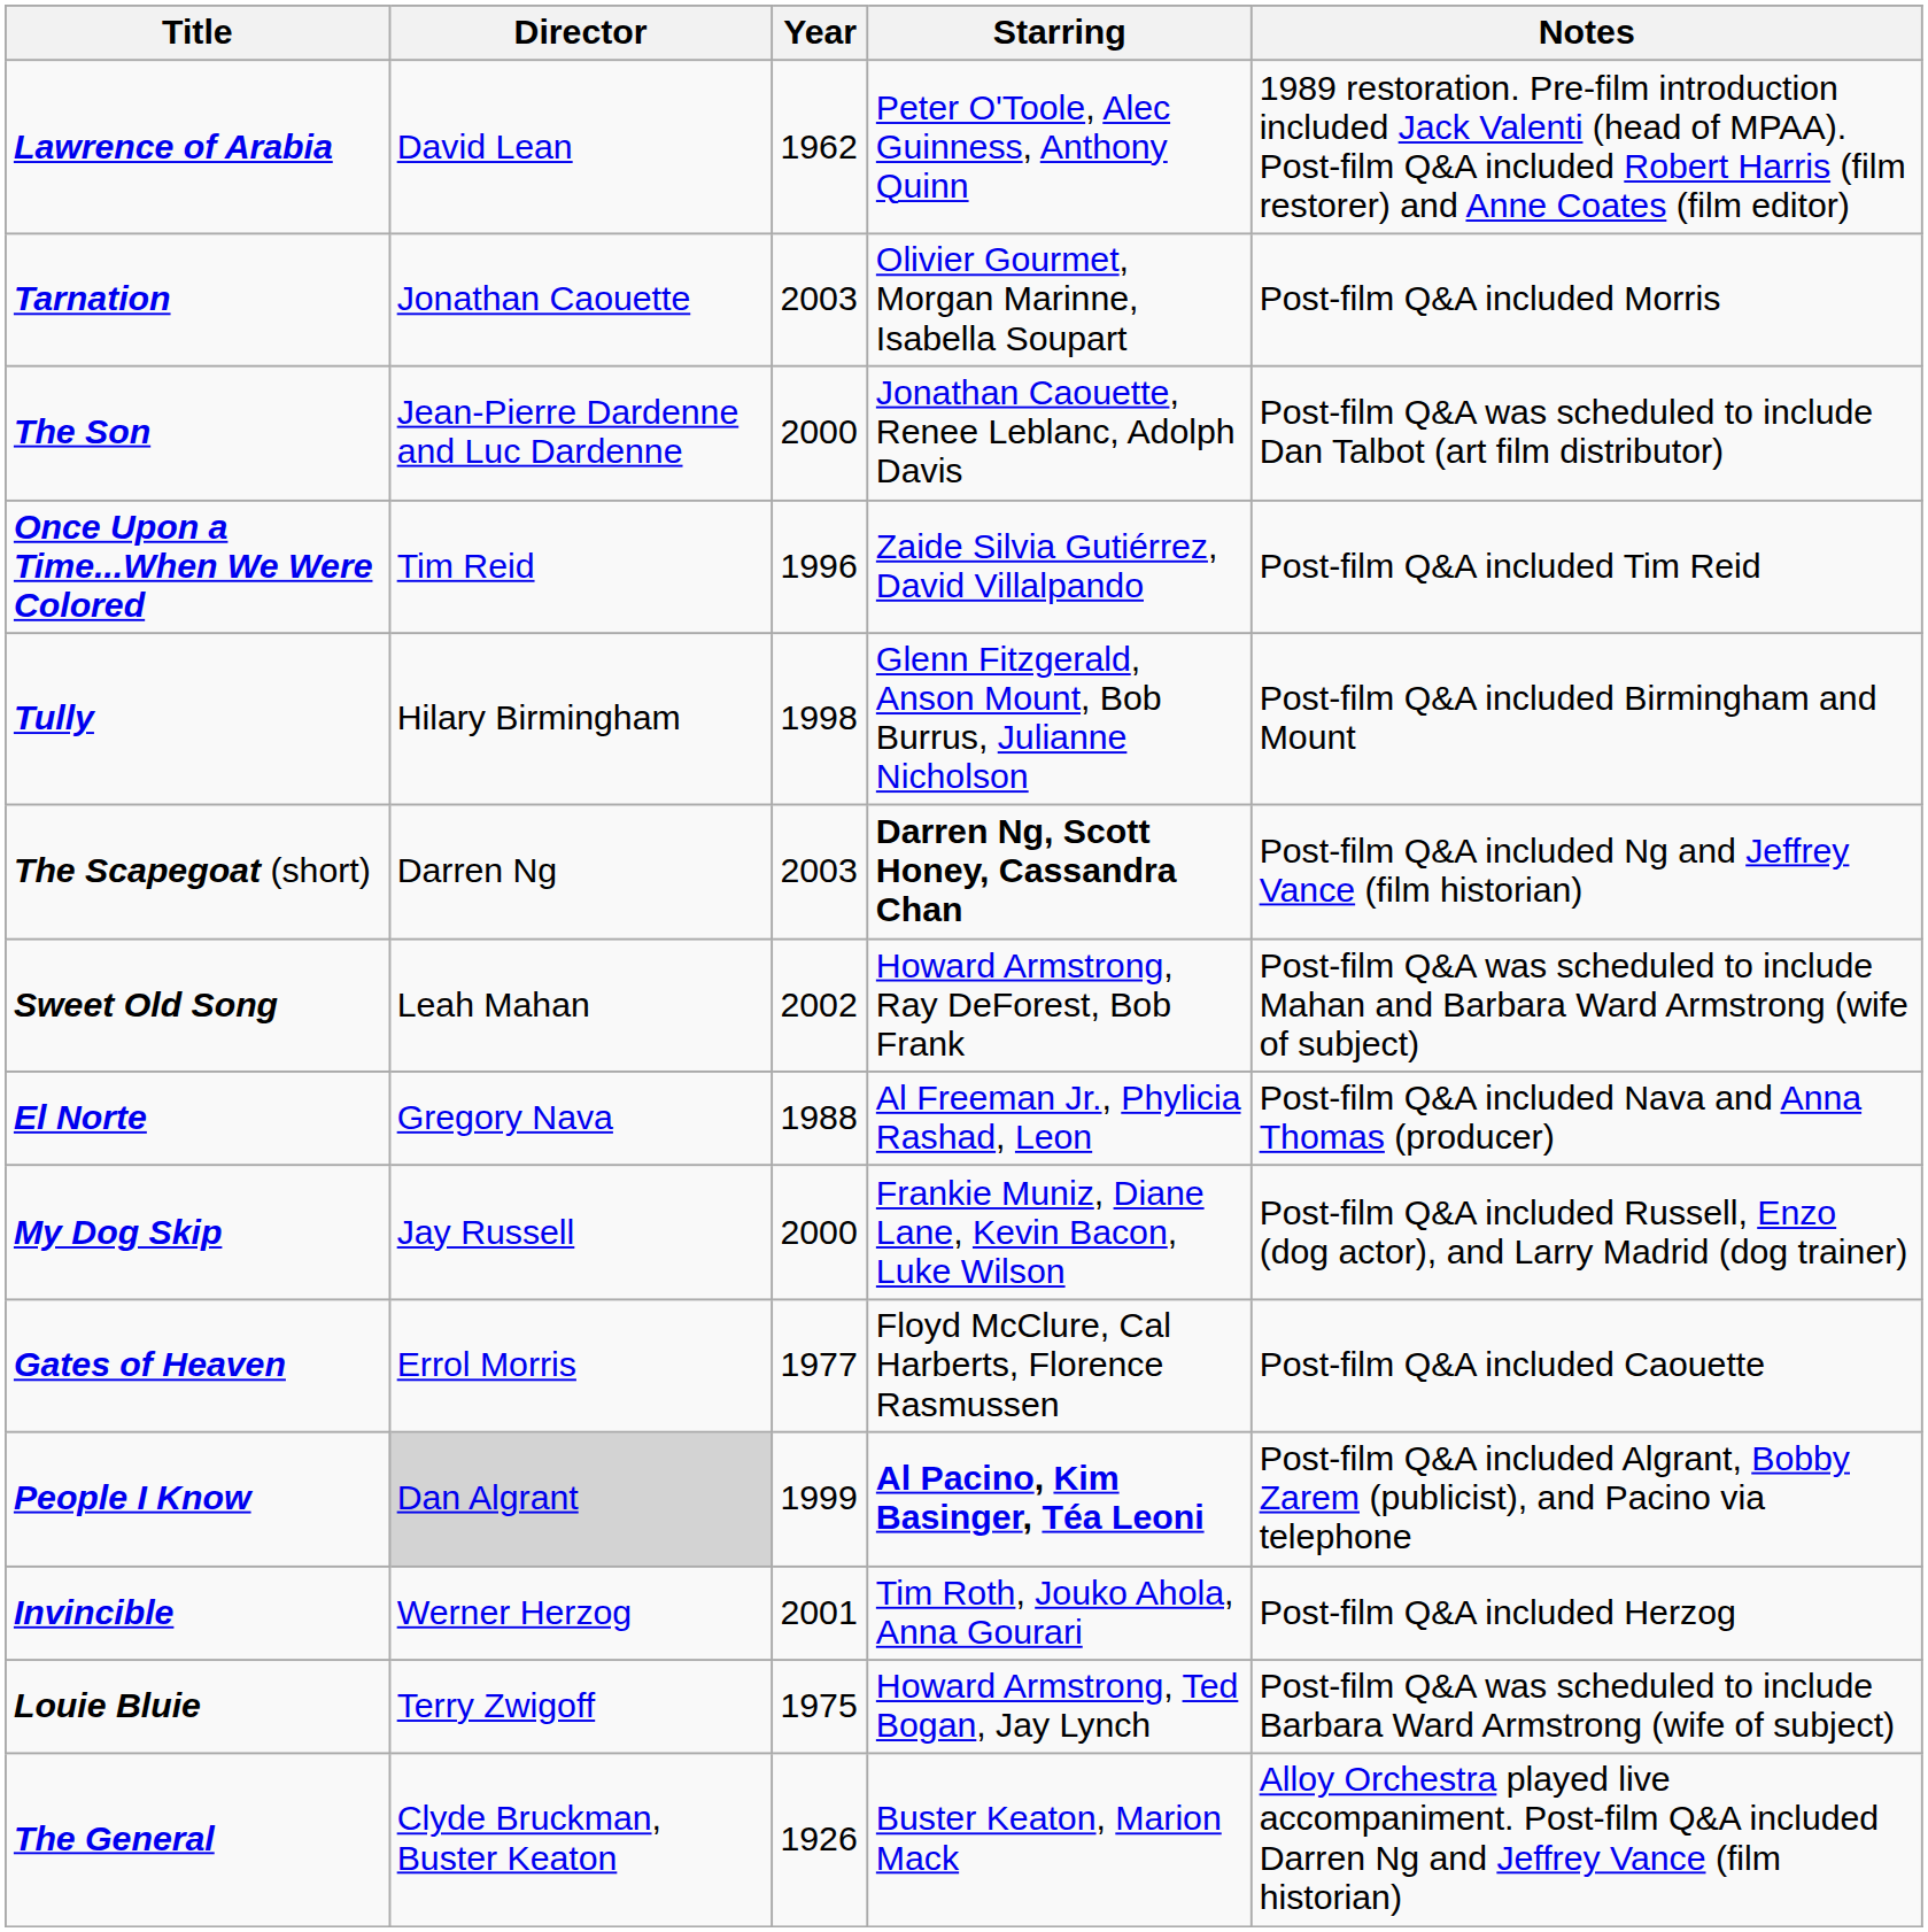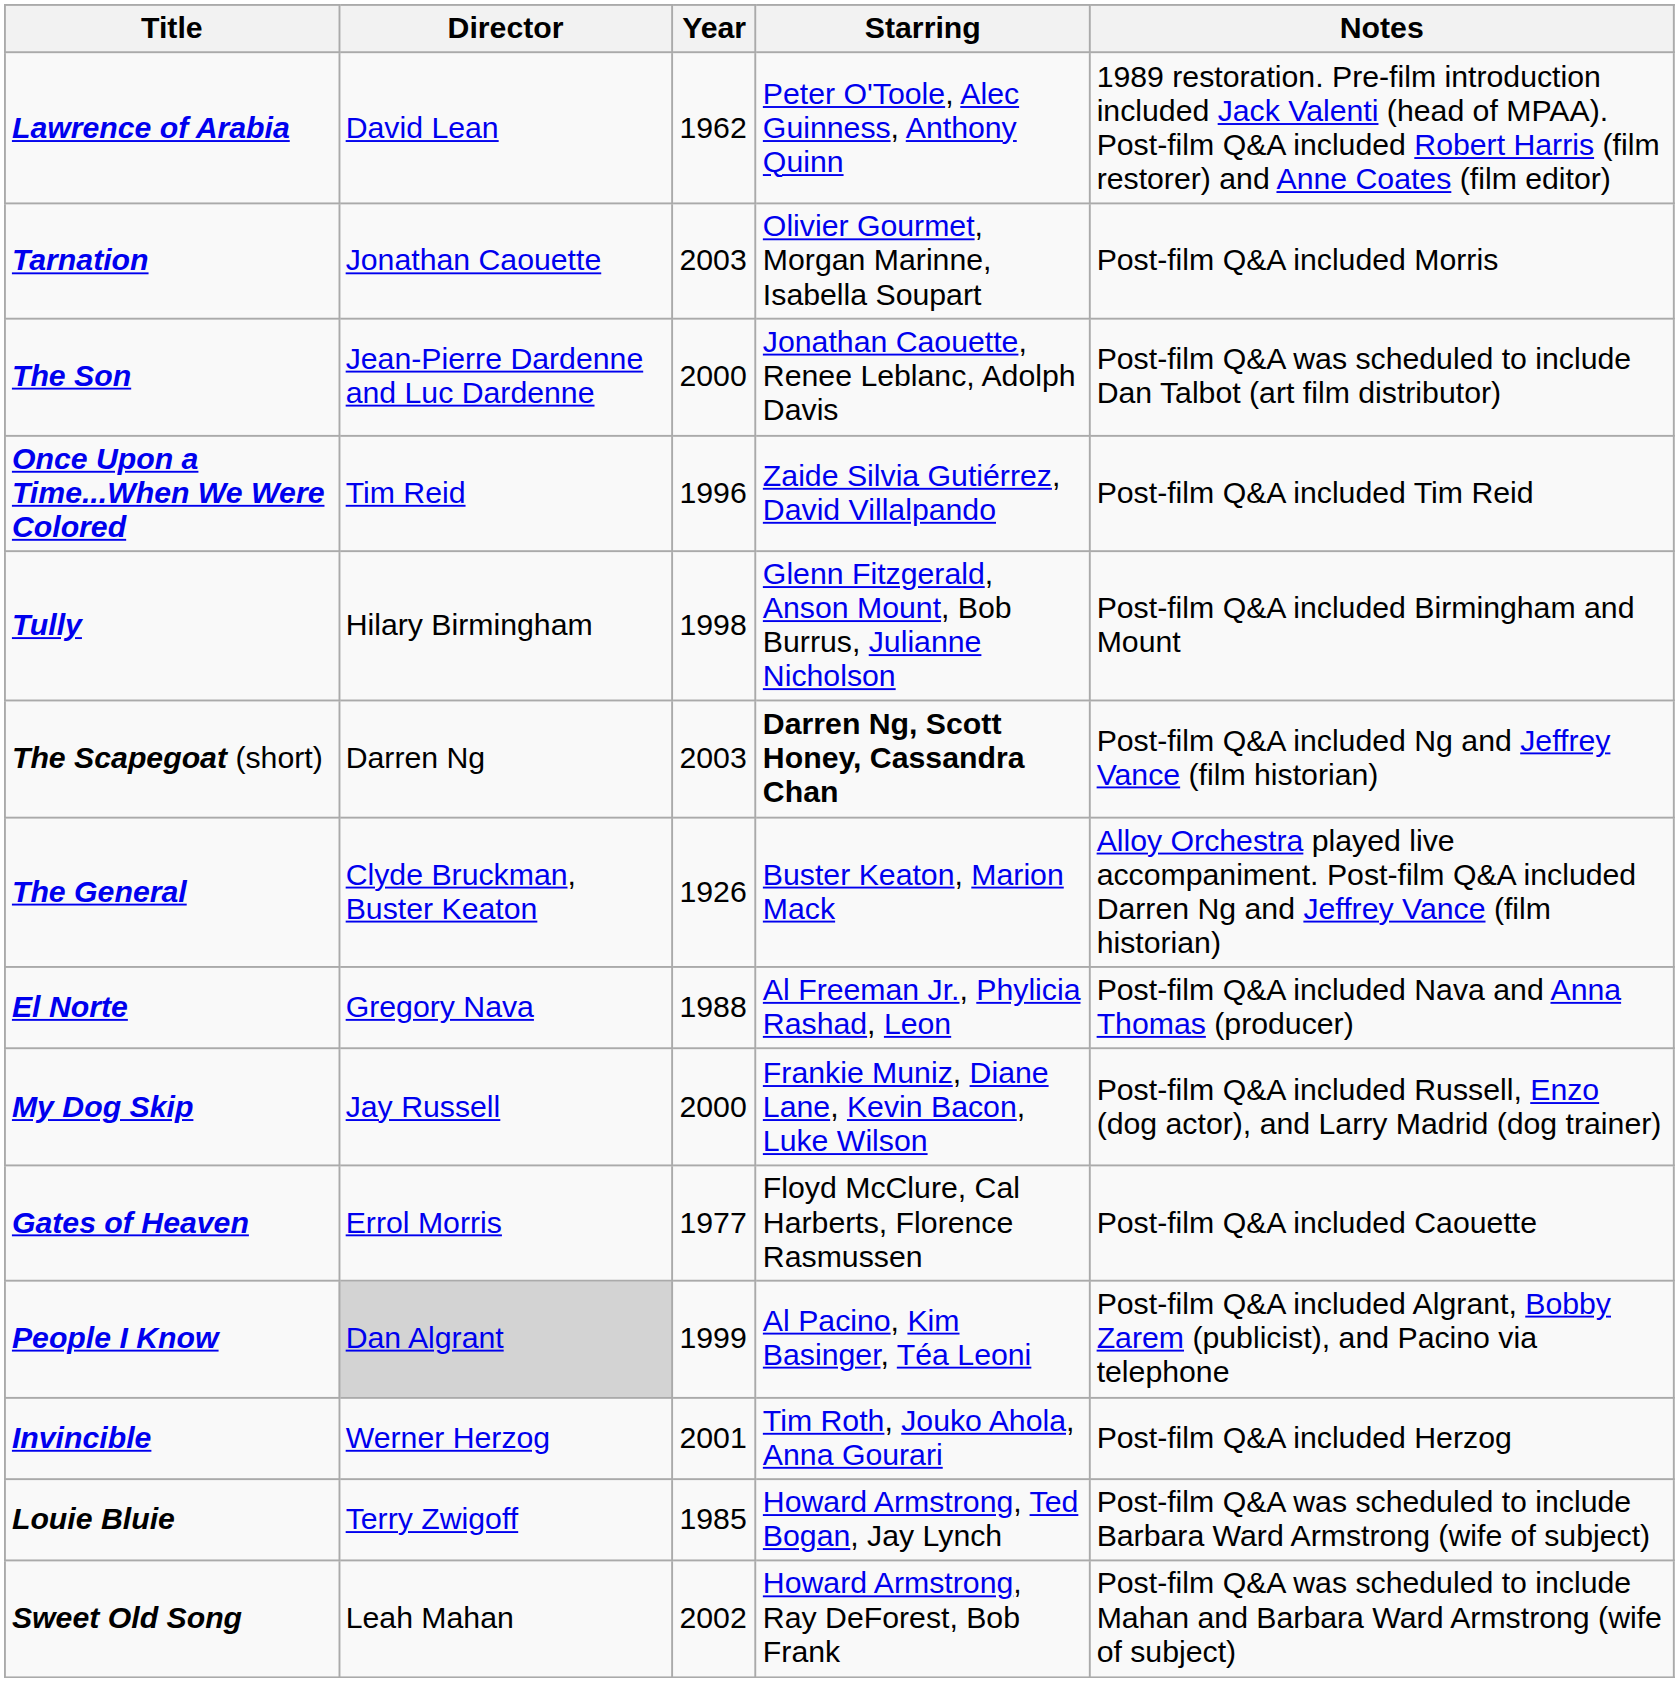 <table class="wikitable sortable" style="width:100%;">
 <tr>
 <th style="width:20%;">Title</th>
 <th style="width:20%;">Director</th>
 <th style="width:5%;">Year</th>
 <th style="width:20%;">Starring</th>
 <th style="width:35%;">Notes</th>
 </tr>
 <tr>
 <td><strong><em><a href='#'>Lawrence of Arabia</a></em></strong></td>
 <td><a href='#'>David Lean</a></td>
 <td>1962</td>
 <td><a href='#'>Peter O'Toole</a>, <a href='#'>Alec Guinness</a>, <a href='#'>Anthony Quinn</a></td>
 <td>1989 restoration. Pre-film introduction included <a href='#'>Jack Valenti</a> (head of MPAA). Post-film Q&A included <a href='#'>Robert Harris</a> (film restorer) and <a href='#'>Anne Coates</a> (film editor)</td>
 </tr>
 <tr>
 <td><strong><em><a href='#'>Tarnation</a></em></strong></td>
 <td><a href='#'>Jonathan Caouette</a></td>
 <td>2003</td>
 <td><a href='#'>Olivier Gourmet</a>, Morgan Marinne, Isabella Soupart</td>
 <td>Post-film Q&A included Morris</td>
 </tr>
 <tr>
 <td><strong><em><a href='#'>The Son</a></em></strong></td>
 <td><a href='#'>Jean-Pierre Dardenne and Luc Dardenne</a></td>
 <td>2000</td>
 <td><a href='#'>Jonathan Caouette</a>, Renee Leblanc, Adolph Davis</td>
 <td>Post-film Q&A was scheduled to include Dan Talbot (art film distributor)</td>
 </tr>
 <tr>
 <td><strong><em><a href='#'>Once Upon a Time...When We Were Colored</a></em></strong></td>
 <td><a href='#'>Tim Reid</a></td>
 <td>1996</td>
 <td><a href='#'>Zaide Silvia Gutiérrez</a>, <a href='#'>David Villalpando</a></td>
 <td>Post-film Q&A included Tim Reid</td>
 </tr>
 <tr>
 <td><strong><em><a href='#'>Tully</a></em></strong></td>
 <td>Hilary Birmingham</td>
 <td>1998</td>
 <td><a href='#'>Glenn Fitzgerald</a>, <a href='#'>Anson Mount</a>, Bob Burrus, <a href='#'>Julianne Nicholson</a></td>
 <td>Post-film Q&A included Birmingham and Mount</td>
 </tr>
 <tr>
 <td><strong><em>The Scapegoat</em></strong> (short)</td>
 <td>Darren Ng</td>
 <td>2003</td>
 <td><strong>Darren Ng, Scott Honey, Cassandra Chan</strong></td>
 <td>Post-film Q&A included Ng and <a href='#'>Jeffrey Vance</a> (film historian)</td>
 </tr>
 <tr>
-<td><strong><em>Sweet Old Song</em></strong></td>
-<td>Leah Mahan</td>
-<td>2002</td>
-<td><a href='#'>Howard Armstrong</a>, Ray DeForest, Bob Frank</td>
-<td>Post-film Q&A was scheduled to include Mahan and Barbara Ward Armstrong (wife of subject)</td>
+<td><strong><em><a href='#'>The General</a></em></strong></td>
+<td><a href='#'>Clyde Bruckman</a>, <a href='#'>Buster Keaton</a></td>
+<td>1926</td>
+<td><a href='#'>Buster Keaton</a>, <a href='#'>Marion Mack</a></td>
+<td><a href='#'>Alloy Orchestra</a> played live accompaniment. Post-film Q&A included Darren Ng and <a href='#'>Jeffrey Vance</a> (film historian)</td>
 </tr>
 <tr>
 <td><strong><em><a href='#'>El Norte</a></em></strong></td>
 <td><a href='#'>Gregory Nava</a></td>
 <td>1988</td>
 <td><a href='#'>Al Freeman Jr.</a>, <a href='#'>Phylicia Rashad</a>, <a href='#'>Leon</a></td>
 <td>Post-film Q&A included Nava and <a href='#'>Anna Thomas</a> (producer)</td>
 </tr>
 <tr>
 <td><strong><em><a href='#'>My Dog Skip</a></em></strong></td>
 <td><a href='#'>Jay Russell</a></td>
 <td>2000</td>
 <td><a href='#'>Frankie Muniz</a>, <a href='#'>Diane Lane</a>, <a href='#'>Kevin Bacon</a>, <a href='#'>Luke Wilson</a></td>
 <td>Post-film Q&A included Russell, <a href='#'>Enzo</a> (dog actor), and Larry Madrid (dog trainer)</td>
 </tr>
 <tr>
 <td><strong><em><a href='#'>Gates of Heaven</a></em></strong></td>
 <td><a href='#'>Errol Morris</a></td>
 <td>1977</td>
 <td>Floyd McClure, Cal Harberts, Florence Rasmussen</td>
 <td>Post-film Q&A included Caouette</td>
 </tr>
 <tr>
 <td><strong><em><a href='#'>People I Know</a></em></strong></td>
 <td style="background: lightgrey;"><a href='#'>Dan Algrant</a></td>
 <td>1999</td>
-<td><strong><a href='#'>Al Pacino</a>, <a href='#'>Kim Basinger</a>, <a href='#'>Téa Leoni</a></strong></td>
+<td><a href='#'>Al Pacino</a>, <a href='#'>Kim Basinger</a>, <a href='#'>Téa Leoni</a></td>
 <td>Post-film Q&A included Algrant, <a href='#'>Bobby Zarem</a> (publicist), and Pacino via telephone</td>
 </tr>
 <tr>
 <td><strong><em><a href='#'>Invincible</a></em></strong></td>
 <td><a href='#'>Werner Herzog</a></td>
 <td>2001</td>
 <td><a href='#'>Tim Roth</a>, <a href='#'>Jouko Ahola</a>, <a href='#'>Anna Gourari</a></td>
 <td>Post-film Q&A included Herzog</td>
 </tr>
 <tr>
 <td><strong><em>Louie Bluie</em></strong></td>
 <td><a href='#'>Terry Zwigoff</a></td>
-<td>1975</td>
+<td>1985</td>
 <td><a href='#'>Howard Armstrong</a>, <a href='#'>Ted Bogan</a>, Jay Lynch</td>
 <td>Post-film Q&A was scheduled to include Barbara Ward Armstrong (wife of subject)</td>
 </tr>
 <tr>
-<td><strong><em><a href='#'>The General</a></em></strong></td>
-<td><a href='#'>Clyde Bruckman</a>, <a href='#'>Buster Keaton</a></td>
-<td>1926</td>
-<td><a href='#'>Buster Keaton</a>, <a href='#'>Marion Mack</a></td>
-<td><a href='#'>Alloy Orchestra</a> played live accompaniment. Post-film Q&A included Darren Ng and <a href='#'>Jeffrey Vance</a> (film historian)</td>
+<td><strong><em>Sweet Old Song</em></strong></td>
+<td>Leah Mahan</td>
+<td>2002</td>
+<td><a href='#'>Howard Armstrong</a>, Ray DeForest, Bob Frank</td>
+<td>Post-film Q&A was scheduled to include Mahan and Barbara Ward Armstrong (wife of subject)</td>
 </tr>
 <tr>
 </tr>
 </table>
